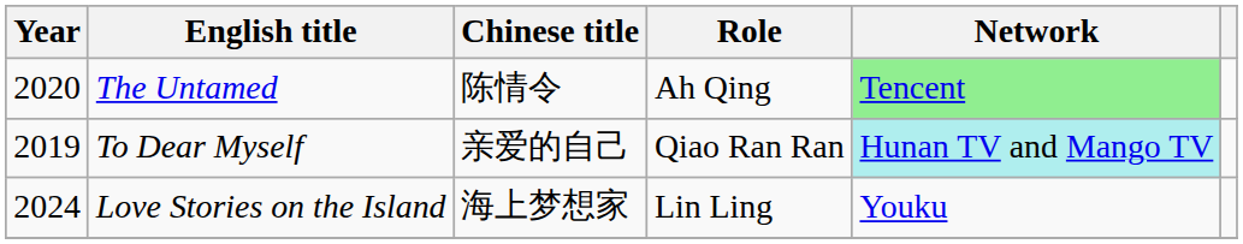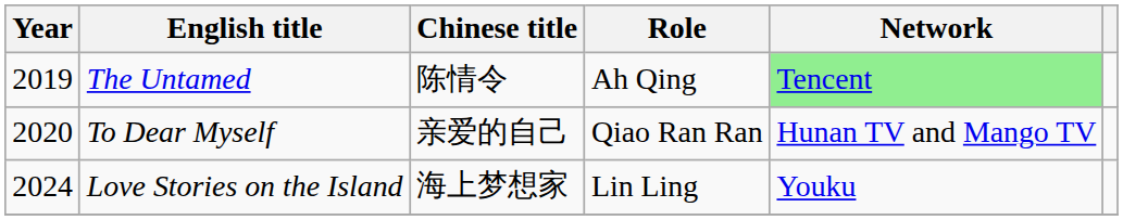 <table class="wikitable sortable">
 <tr>
 <th>Year</th>
 <th>English title</th>
 <th>Chinese title</th>
 <th>Role</th>
 <th>Network</th>
 <th class="unsortable"></th>
 </tr>
 <tr>
-<td>2020</td>
+<td>2019</td>
 <td><em><a href='#'>The Untamed</a></em></td>
 <td>陈情令</td>
 <td>Ah Qing</td>
 <td style="background: lightgreen;"><a href='#'>Tencent</a></td>
 <td></td>
 </tr>
 <tr>
-<td>2019</td>
+<td>2020</td>
 <td><em>To Dear Myself</em></td>
 <td>亲爱的自己</td>
 <td>Qiao Ran Ran</td>
-<td style="background: paleturquoise;"><a href='#'>Hunan TV</a> and <a href='#'>Mango TV</a></td>
+<td><a href='#'>Hunan TV</a> and <a href='#'>Mango TV</a></td>
 <td></td>
 </tr>
 <tr>
 <td>2024</td>
 <td><em>Love Stories on the Island</em></td>
 <td>海上梦想家</td>
 <td>Lin Ling</td>
 <td><a href='#'>Youku</a></td>
 <td></td>
 </tr>
 <tr>
 </tr>
 </table>
